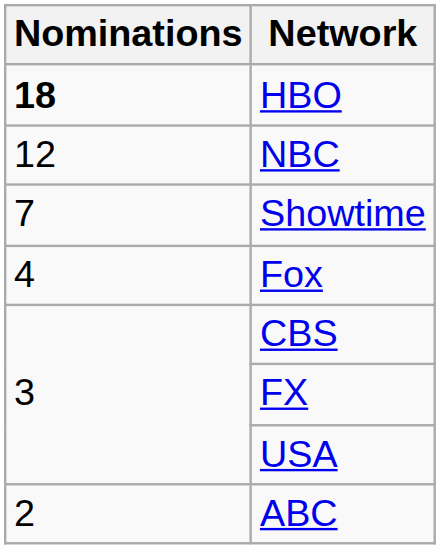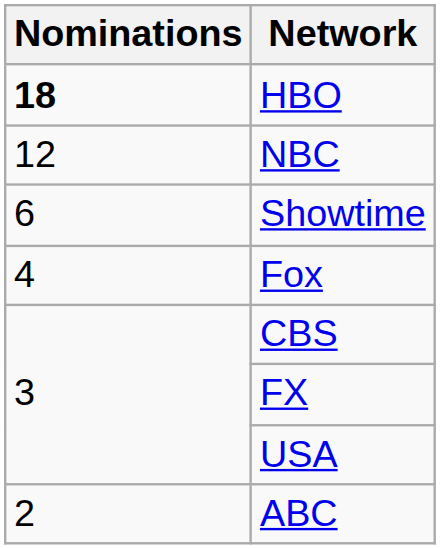 <table class="wikitable">
 <tr>
 <th>Nominations</th>
 <th>Network</th>
 </tr>
 <tr>
 <td><strong>18</strong></td>
 <td><a href='#'>HBO</a></td>
 </tr>
 <tr>
 <td>12</td>
 <td><a href='#'>NBC</a></td>
 </tr>
 <tr>
-<td>7</td>
+<td>6</td>
 <td><a href='#'>Showtime</a></td>
 </tr>
 <tr>
 <td>4</td>
 <td><a href='#'>Fox</a></td>
 </tr>
 <tr>
 <td rowspan="3">3</td>
 <td><a href='#'>CBS</a></td>
 </tr>
 <tr>
 <td><a href='#'>FX</a></td>
 </tr>
 <tr>
 <td><a href='#'>USA</a></td>
 </tr>
 <tr>
 <td>2</td>
 <td><a href='#'>ABC</a></td>
 </tr>
 </table>
